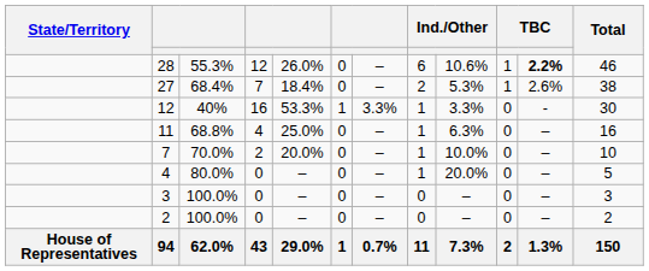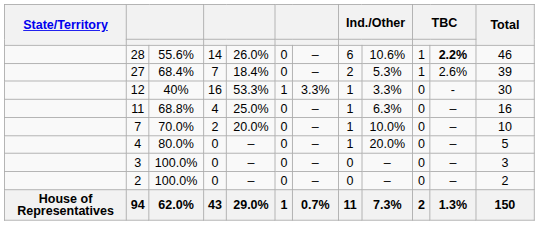 <table class="wikitable sortable" style="text-align:center;font-size:90%;line-height:14px">
 <tr style="height:40px;">
 <th class="wikitable sortable" rowspan="2"><a href='#'>State/Territory</a></th>
 <th class="wikitable sortable" colspan="2" style="width:100px;"></th>
 <th class="wikitable sortable" colspan="2" style="width:100px;"></th>
 <th class="wikitable sortable" colspan="2" style="width:100px;"></th>
 <th class="wikitable sortable" colspan="2" style="width:100px;">Ind./Other</th>
 <th class="wikitable sortable" colspan="2" style="width:100px;">TBC</th>
 <th class="wikitable sortable" style="width:60px;" rowspan="2">Total</th>
 </tr>
 <tr>
 <th class="wikitable sortable" colspan="2" ></th>
 <th class="wikitable sortable" colspan="2" ></th>
 <th class="wikitable sortable" colspan="2" ></th>
 <th class="wikitable sortable" colspan="2" ></th>
 <th class="wikitable sortable" colspan="2" ></th>
 </tr>
 <tr>
 <td align="left"></td>
 <td data-sort-value=28>28</td>
-<td data-sort-value=55.6>55.3%</td>
-<td data-sort-value=12>12</td>
+<td data-sort-value=55.6>55.6%</td>
+<td data-sort-value=12>14</td>
 <td data-sort-value=26.0>26.0%</td>
 <td data-sort-value=0>0</td>
 <td data-sort-value=0>–</td>
 <td data-sort-value=5>6</td>
 <td data-sort-value=10.6>10.6%</td>
 <td data-sort-value=1>1</td>
 <td data-sort-value=2.2><strong>2.2%</strong></td>
 <td data-sort-value=46>46</td>
 </tr>
 <tr>
 <td align="left"></td>
 <td data-sort-value=26>27</td>
 <td data-sort-value=68.4>68.4%</td>
 <td data-sort-value=7>7</td>
 <td data-sort-value=18.4>18.4%</td>
 <td data-sort-value=0>0</td>
 <td data-sort-value=0>–</td>
 <td data-sort-value=2>2</td>
 <td data-sort-value=5.3>5.3%</td>
 <td data-sort-value=1>1</td>
 <td data-sort-value=2.6>2.6%</td>
-<td data-sort-value=38>38</td>
+<td data-sort-value=38>39</td>
 </tr>
 <tr>
 <td align="left"></td>
 <td data-sort=value=12>12</td>
 <td data-sort-value=40>40%</td>
 <td data-sort-value=16>16</td>
 <td data-sort-value=53.3>53.3%</td>
 <td data-sort-value=1>1</td>
 <td data-sort-value=3.3>3.3%</td>
 <td data-sort-value=1>1</td>
 <td data-sort-value=3.3>3.3%</td>
 <td data-sort-value=0>0</td>
 <td data-sort-value=0>-</td>
 <td data-sort-value=30>30</td>
 </tr>
 <tr>
 <td align="left"></td>
 <td data-sort-value=11>11</td>
 <td data-sort-value=68.8>68.8%</td>
 <td data-sort-value=4>4</td>
 <td data-sort-value=25.0>25.0%</td>
 <td data-sort-value=0>0</td>
 <td data-sort-value=0>–</td>
 <td data-sort-value=1>1</td>
 <td data-sort-value=6.3>6.3%</td>
 <td data-sort-value=0>0</td>
 <td data-sort-value=0>–</td>
 <td data-sort-value=16>16</td>
 </tr>
 <tr>
 <td align="left"></td>
 <td data-sort-value=7>7</td>
 <td data-sort-value=70.0>70.0%</td>
 <td data-sort-value=2>2</td>
 <td data-sort-value=20.0>20.0%</td>
 <td data-sort-value=0>0</td>
 <td data-sort-value=0>–</td>
 <td data-sort-value=1>1</td>
 <td data-sort-value=10.0>10.0%</td>
 <td data-sort-value=0>0</td>
 <td data-sort-value=0>–</td>
 <td data-sort-value=10>10</td>
 </tr>
 <tr>
 <td align="left"></td>
 <td data-sort-value=4>4</td>
 <td data-sort-value=80.0>80.0%</td>
 <td data-sort-value=0>0</td>
 <td data-sort-value=0>–</td>
 <td data-sort-value=0>0</td>
 <td data-sort-value=0>–</td>
 <td data-sort-value=1>1</td>
 <td data-sort-value=20.0>20.0%</td>
 <td data-sort-value=0>0</td>
 <td data-sort-value=0>–</td>
 <td data-sort-value=5>5</td>
 </tr>
 <tr>
 <td align="left"> </td>
 <td data-sort-value=3>3</td>
 <td data-sort-value=100.0>100.0%</td>
 <td data-sort-value=0>0</td>
 <td data-sort-value=0>–</td>
 <td data-sort-value=0>0</td>
 <td data-sort-value=0>–</td>
 <td data-sort-value=0>0</td>
 <td data-sort-value=0>–</td>
 <td data-sort-value=0>0</td>
 <td data-sort-value=0>–</td>
 <td data-sort-value=3>3</td>
 </tr>
 <tr>
 <td align="left"> </td>
 <td data-sort-value=2>2</td>
 <td data-sort-value=100.0>100.0%</td>
 <td data-sort-value=0>0</td>
 <td data-sort-value=0>–</td>
 <td data-sort-value=0>0</td>
 <td data-sort-value=0>–</td>
 <td data-sort-value=0>0</td>
 <td data-sort-value=0>–</td>
 <td data-sort-value=0>0</td>
 <td data-sort-value=0>–</td>
 <td data-sort-value=2>2</td>
 </tr>
 <tr>
 <th>House of Representatives</th>
 <th>94</th>
 <th>62.0%</th>
 <th>43</th>
 <th>29.0%</th>
 <th>1</th>
 <th>0.7%</th>
 <th>11</th>
 <th>7.3%</th>
 <th>2</th>
 <th>1.3%</th>
 <th>150</th>
 </tr>
 </table>
